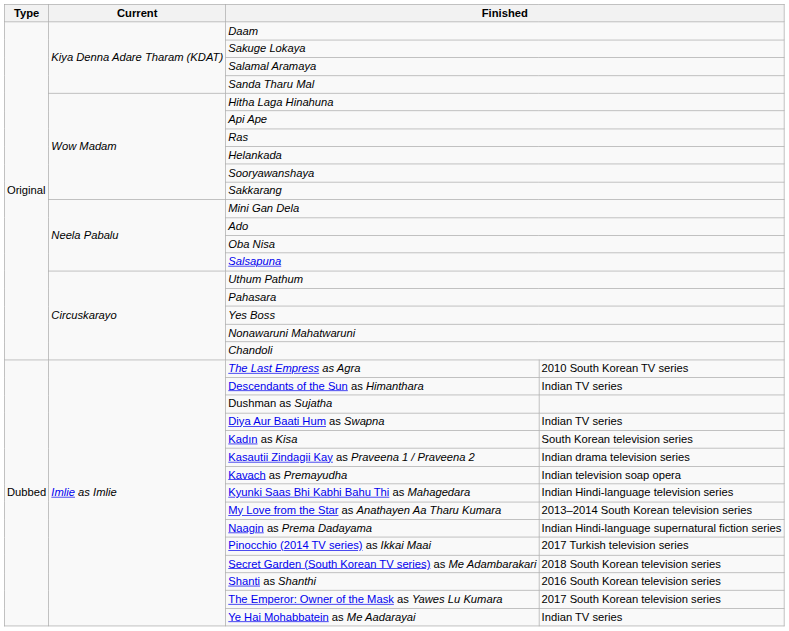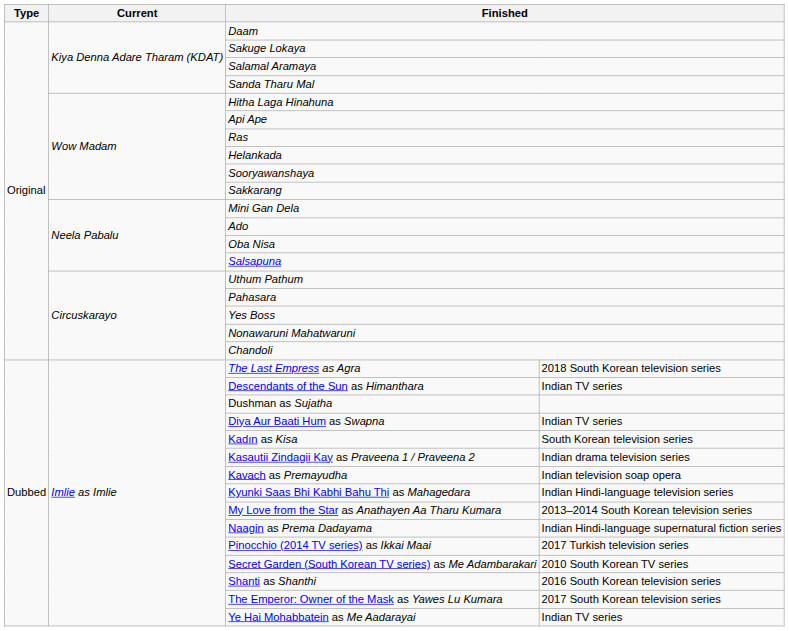 <table class="wikitable">
 <tr>
 <th>Type</th>
 <th>Current</th>
 <th colspan="2">Finished</th>
 </tr>
 <tr>
 <td rowspan="19">Original</td>
 <td rowspan="4"><em>Kiya Denna Adare Tharam (KDAT)</em><br><em></em></td>
 <td colspan="2"><em>Daam</em><br><em></em></td>
 </tr>
 <tr>
 <td colspan="2"><em>Sakuge Lokaya</em><br><em></em></td>
 </tr>
 <tr>
 <td colspan="2"><em>Salamal Aramaya</em><br><em></em></td>
 </tr>
 <tr>
 <td colspan="2"><em>Sanda Tharu Mal</em><br><em></em></td>
 </tr>
 <tr>
 <td rowspan="6"><em>Wow Madam</em><br><em></em></td>
 <td colspan="2"><em>Hitha Laga Hinahuna</em><br><em></em></td>
 </tr>
 <tr>
 <td colspan="2"><em>Api Ape</em><br><em></em></td>
 </tr>
 <tr>
 <td colspan="2"><em>Ras</em><br><em></em></td>
 </tr>
 <tr>
 <td colspan="2"><em>Helankada</em><br><em></em></td>
 </tr>
 <tr>
 <td colspan="2"><em>Sooryawanshaya</em><br><em></em></td>
 </tr>
 <tr>
 <td colspan="2"><em>Sakkarang</em><br><em></em></td>
 </tr>
 <tr>
 <td rowspan="4"><em>Neela Pabalu</em><br><em></em></td>
 <td colspan="2"><em>Mini Gan Dela</em><br><em></em></td>
 </tr>
 <tr>
 <td colspan="2"><em>Ado</em><br><em></em></td>
 </tr>
 <tr>
 <td colspan="2"><em>Oba Nisa</em><br><em></em></td>
 </tr>
 <tr>
 <td colspan="2"><em><a href='#'>Salsapuna</a></em><br><em></em></td>
 </tr>
 <tr>
 <td rowspan="5"><em>Circuskarayo</em><br><em></em></td>
 <td colspan="2"><em>Uthum Pathum</em><br><em></em></td>
 </tr>
 <tr>
 <td colspan="2"><em>Pahasara</em><br><em></em></td>
 </tr>
 <tr>
 <td colspan="2"><em>Yes Boss</em><br><em></em></td>
 </tr>
 <tr>
 <td colspan="2"><em>Nonawaruni Mahatwaruni</em><br><em></em></td>
 </tr>
 <tr>
 <td colspan="2"><em>Chandoli</em><br><em></em></td>
 </tr>
 <tr>
 <td rowspan="15">Dubbed</td>
 <td rowspan="15"><em><a href='#'>Imlie</a></em> <em>as Imlie</em><br><em></em></td>
 <td><a href='#'><em>The Last Empress</em></a> <em>as Agra</em><br><em></em></td>
-<td>2010 South Korean TV series</td>
+<td>2018 South Korean television series</td>
 </tr>
 <tr>
 <td><a href='#'>Descendants of the Sun</a> as <em>Himanthara</em><br><em></em></td>
 <td>Indian TV series</td>
 </tr>
 <tr>
 <td>Dushman as <em>Sujatha</em><br><em></em></td>
 <td></td>
 </tr>
 <tr>
 <td><a href='#'>Diya Aur Baati Hum</a> as <em>Swapna</em><br><em></em></td>
 <td>Indian TV series</td>
 </tr>
 <tr>
 <td><a href='#'>Kadın</a> as <em>Kisa </em></td>
 <td>South Korean television series</td>
 </tr>
 <tr>
 <td><a href='#'>Kasautii Zindagii Kay</a> as <em>Praveena 1 /  Praveena 2 </em></td>
 <td>Indian drama television series</td>
 </tr>
 <tr>
 <td><a href='#'>Kavach</a> as <em>Premayudha</em><br><em></em></td>
 <td>Indian television soap opera</td>
 </tr>
 <tr>
 <td><a href='#'>Kyunki Saas Bhi Kabhi Bahu Thi</a> as <em>Mahagedara </em></td>
 <td>Indian Hindi-language television series</td>
 </tr>
 <tr>
 <td><a href='#'>My Love from the Star</a> as <em>Anathayen Aa Tharu Kumara</em><br><em></em></td>
 <td>2013–2014 South Korean television series</td>
 </tr>
 <tr>
 <td><a href='#'>Naagin</a> as <em>Prema Dadayama</em><br><em></em></td>
 <td>Indian Hindi-language supernatural fiction series</td>
 </tr>
 <tr>
 <td><a href='#'>Pinocchio (2014 TV series)</a> as <em>Ikkai Maai</em><br><em></em></td>
 <td>2017 Turkish television series</td>
 </tr>
 <tr>
 <td><a href='#'>Secret Garden (South Korean TV series)</a> as <em>Me Adambarakari </em></td>
-<td>2018 South Korean television series</td>
+<td>2010 South Korean TV series</td>
 </tr>
 <tr>
 <td><a href='#'>Shanti</a> as <em>Shanthi </em></td>
 <td>2016 South Korean television series</td>
 </tr>
 <tr>
 <td><a href='#'>The Emperor: Owner of the Mask</a> as <em>Yawes Lu Kumara</em><br><em></em></td>
 <td>2017 South Korean television series</td>
 </tr>
 <tr>
 <td><a href='#'>Ye Hai Mohabbatein</a> as <em>Me Aadarayai</em><br><em></em></td>
 <td>Indian TV series</td>
 </tr>
 </table>
